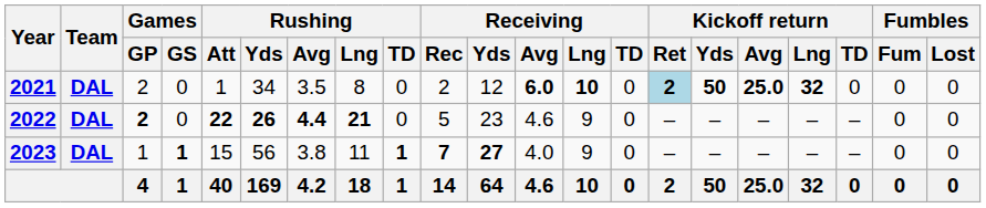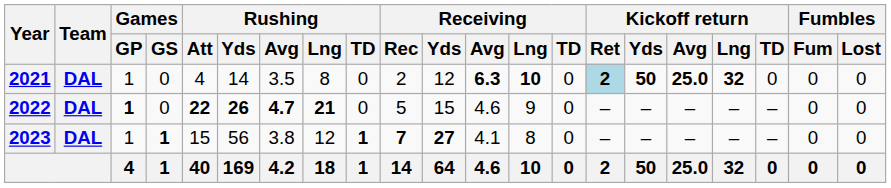 <table class="wikitable" style="text-align:center;">
 <tr>
 <th rowspan="2">Year</th>
 <th rowspan="2">Team</th>
 <th colspan="2">Games</th>
 <th colspan="5">Rushing</th>
 <th colspan="5">Receiving</th>
 <th colspan="5">Kickoff return</th>
 <th colspan="2">Fumbles</th>
 </tr>
 <tr>
 <th>GP</th>
 <th>GS</th>
 <th>Att</th>
 <th>Yds</th>
 <th>Avg</th>
 <th>Lng</th>
 <th>TD</th>
 <th>Rec</th>
 <th>Yds</th>
 <th>Avg</th>
 <th>Lng</th>
 <th>TD</th>
 <th>Ret</th>
 <th>Yds</th>
 <th>Avg</th>
 <th>Lng</th>
 <th>TD</th>
 <th>Fum</th>
 <th>Lost</th>
 </tr>
 <tr>
 <th><a href='#'>2021</a></th>
 <th><a href='#'>DAL</a></th>
-<td>2</td>
+<td>1</td>
 <td>0</td>
-<td>1</td>
-<td>34</td>
+<td>4</td>
+<td>14</td>
 <td>3.5</td>
 <td>8</td>
 <td>0</td>
 <td>2</td>
 <td>12</td>
-<td><strong>6.0</strong></td>
+<td><strong>6.3</strong></td>
 <td><strong>10</strong></td>
 <td>0</td>
 <td style="background: lightblue;"><strong>2</strong></td>
 <td><strong>50</strong></td>
 <td><strong>25.0</strong></td>
 <td><strong>32</strong></td>
 <td>0</td>
 <td>0</td>
 <td>0</td>
 </tr>
 <tr>
 <th><a href='#'>2022</a></th>
 <th><a href='#'>DAL</a></th>
-<td><strong>2</strong></td>
+<td><strong>1</strong></td>
 <td>0</td>
 <td><strong>22</strong></td>
 <td><strong>26</strong></td>
-<td><strong>4.4</strong></td>
+<td><strong>4.7</strong></td>
 <td><strong>21</strong></td>
 <td>0</td>
 <td>5</td>
-<td>23</td>
+<td>15</td>
 <td>4.6</td>
 <td>9</td>
 <td>0</td>
 <td>–</td>
 <td>–</td>
 <td>–</td>
 <td>–</td>
 <td>–</td>
 <td>0</td>
 <td>0</td>
 </tr>
 <tr>
 <th><a href='#'>2023</a></th>
 <th><a href='#'>DAL</a></th>
 <td>1</td>
 <td><strong>1</strong></td>
 <td>15</td>
 <td>56</td>
 <td>3.8</td>
-<td>11</td>
+<td>12</td>
 <td><strong>1</strong></td>
 <td><strong>7</strong></td>
 <td><strong>27</strong></td>
-<td>4.0</td>
-<td>9</td>
+<td>4.1</td>
+<td>8</td>
 <td>0</td>
 <td>–</td>
 <td>–</td>
 <td>–</td>
 <td>–</td>
 <td>–</td>
 <td>0</td>
 <td>0</td>
 </tr>
 <tr>
 <th colspan="2"></th>
 <th>4</th>
 <th>1</th>
 <th>40</th>
 <th>169</th>
 <th>4.2</th>
 <th>18</th>
 <th>1</th>
 <th>14</th>
 <th>64</th>
 <th>4.6</th>
 <th>10</th>
 <th>0</th>
 <th>2</th>
 <th>50</th>
 <th>25.0</th>
 <th>32</th>
 <th>0</th>
 <th>0</th>
 <th>0</th>
 </tr>
 </table>
